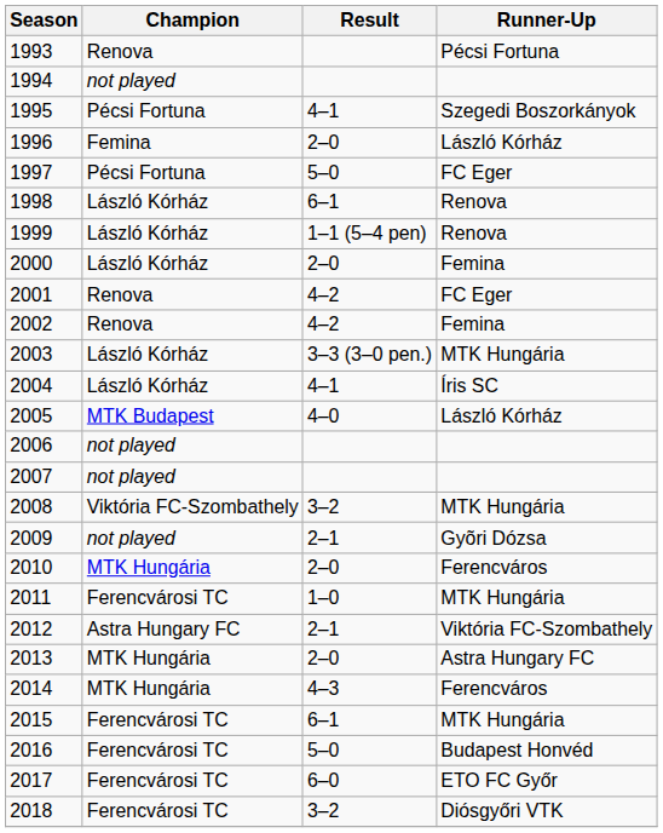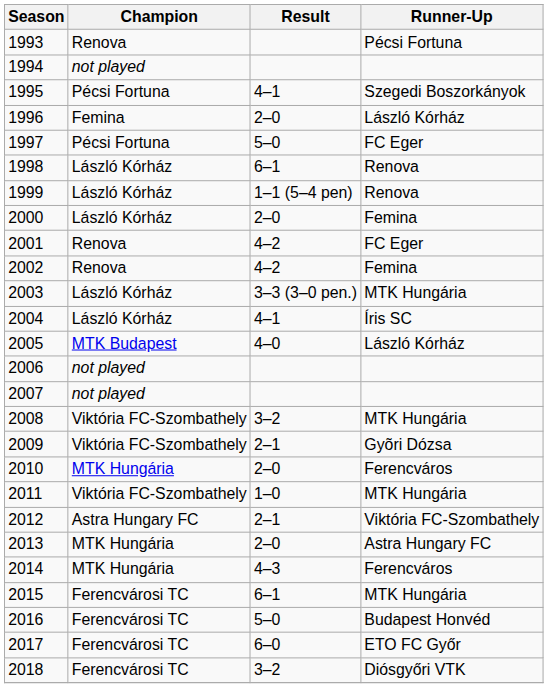 <table class="sortable wikitable">
 <tr>
 <th>Season</th>
 <th>Champion</th>
 <th>Result</th>
 <th>Runner-Up</th>
 </tr>
 <tr>
 <td>1993</td>
 <td>Renova</td>
 <td></td>
 <td>Pécsi Fortuna</td>
 </tr>
 <tr>
 <td>1994</td>
 <td><em>not played</em></td>
 <td></td>
 <td></td>
 </tr>
 <tr>
 <td>1995</td>
 <td>Pécsi Fortuna</td>
 <td>4–1</td>
 <td>Szegedi Boszorkányok</td>
 </tr>
 <tr>
 <td>1996</td>
 <td>Femina</td>
 <td>2–0</td>
 <td>László Kórház</td>
 </tr>
 <tr>
 <td>1997</td>
 <td>Pécsi Fortuna</td>
 <td>5–0</td>
 <td>FC Eger</td>
 </tr>
 <tr>
 <td>1998</td>
 <td>László Kórház</td>
 <td>6–1</td>
 <td>Renova</td>
 </tr>
 <tr>
 <td>1999</td>
 <td>László Kórház</td>
 <td>1–1 (5–4 pen)</td>
 <td>Renova</td>
 </tr>
 <tr>
 <td>2000</td>
 <td>László Kórház</td>
 <td>2–0</td>
 <td>Femina</td>
 </tr>
 <tr>
 <td>2001</td>
 <td>Renova</td>
 <td>4–2</td>
 <td>FC Eger</td>
 </tr>
 <tr>
 <td>2002</td>
 <td>Renova</td>
 <td>4–2</td>
 <td>Femina</td>
 </tr>
 <tr>
 <td>2003</td>
 <td>László Kórház</td>
 <td>3–3 (3–0 pen.)</td>
 <td>MTK Hungária</td>
 </tr>
 <tr>
 <td>2004</td>
 <td>László Kórház</td>
 <td>4–1</td>
 <td>Íris SC</td>
 </tr>
 <tr>
 <td>2005</td>
 <td><a href='#'>MTK Budapest</a></td>
 <td>4–0</td>
 <td>László Kórház</td>
 </tr>
 <tr>
 <td>2006</td>
 <td><em>not played</em></td>
 <td></td>
 <td></td>
 </tr>
 <tr>
 <td>2007</td>
 <td><em>not played</em></td>
 <td></td>
 <td></td>
 </tr>
 <tr>
 <td>2008</td>
 <td>Viktória FC-Szombathely</td>
 <td>3–2</td>
 <td>MTK Hungária</td>
 </tr>
 <tr>
 <td>2009</td>
-<td><em>not played</em></td>
+<td>Viktória FC-Szombathely</td>
 <td>2–1</td>
 <td>Gyõri Dózsa</td>
 </tr>
 <tr>
 <td>2010</td>
 <td><a href='#'>MTK Hungária</a></td>
 <td>2–0</td>
 <td>Ferencváros</td>
 </tr>
 <tr>
 <td>2011</td>
-<td>Ferencvárosi TC</td>
+<td>Viktória FC-Szombathely</td>
 <td>1–0</td>
 <td>MTK Hungária</td>
 </tr>
 <tr>
 <td>2012</td>
 <td>Astra Hungary FC</td>
 <td>2–1</td>
 <td>Viktória FC-Szombathely</td>
 </tr>
 <tr>
 <td>2013</td>
 <td>MTK Hungária</td>
 <td>2–0</td>
 <td>Astra Hungary FC</td>
 </tr>
 <tr>
 <td>2014</td>
 <td>MTK Hungária</td>
 <td>4–3</td>
 <td>Ferencváros</td>
 </tr>
 <tr>
 <td>2015</td>
 <td>Ferencvárosi TC</td>
 <td>6–1</td>
 <td>MTK Hungária</td>
 </tr>
 <tr>
 <td>2016</td>
 <td>Ferencvárosi TC</td>
 <td>5–0</td>
 <td>Budapest Honvéd</td>
 </tr>
 <tr>
 <td>2017</td>
 <td>Ferencvárosi TC</td>
 <td>6–0</td>
 <td>ETO FC Győr</td>
 </tr>
 <tr>
 <td>2018</td>
 <td>Ferencvárosi TC</td>
 <td>3–2</td>
 <td>Diósgyőri VTK</td>
 </tr>
 <tr>
 </tr>
 </table>
